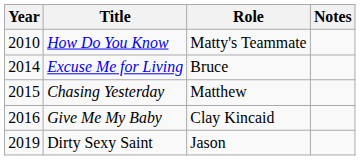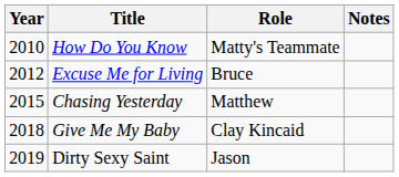 <table class="wikitable sortable">
 <tr>
 <th>Year</th>
 <th>Title</th>
 <th>Role</th>
 <th>Notes</th>
 </tr>
 <tr>
 <td>2010</td>
 <td><em><a href='#'>How Do You Know</a></em></td>
 <td>Matty's Teammate</td>
 <td></td>
 </tr>
 <tr>
-<td>2014</td>
+<td>2012</td>
 <td><em><a href='#'>Excuse Me for Living</a></em></td>
 <td>Bruce</td>
 <td></td>
 </tr>
 <tr>
 <td>2015</td>
 <td><em>Chasing Yesterday</em></td>
 <td>Matthew</td>
 <td></td>
 </tr>
 <tr>
-<td>2016</td>
+<td>2018</td>
 <td><em>Give Me My Baby</em></td>
 <td>Clay Kincaid</td>
 <td></td>
 </tr>
 <tr>
 <td>2019</td>
 <td>Dirty Sexy Saint</td>
 <td>Jason</td>
 <td></td>
 </tr>
 </table>
